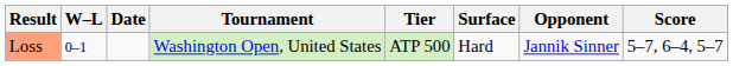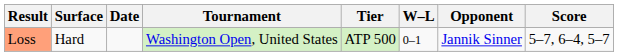 <table class="wikitable">
 <tr>
 <th>Result</th>
-<th class="unsortable">W–L</th>
+<th>Surface</th>
 <th>Date</th>
 <th>Tournament</th>
 <th>Tier</th>
-<th>Surface</th>
+<th class="unsortable">W–L</th>
 <th>Opponent</th>
 <th class="unsortable">Score</th>
 </tr>
 <tr>
 <td bgcolor=FFA07A>Loss</td>
-<td><small>0–1</small></td>
+<td>Hard</td>
 <td><a href='#'></a></td>
 <td style="background:#d4f1c5;"><a href='#'>Washington Open</a>, United States</td>
 <td style="background:#d4f1c5;">ATP 500</td>
-<td>Hard</td>
+<td><small>0–1</small></td>
 <td> <a href='#'>Jannik Sinner</a></td>
 <td>5–7, 6–4, 5–7</td>
 </tr>
 </table>
